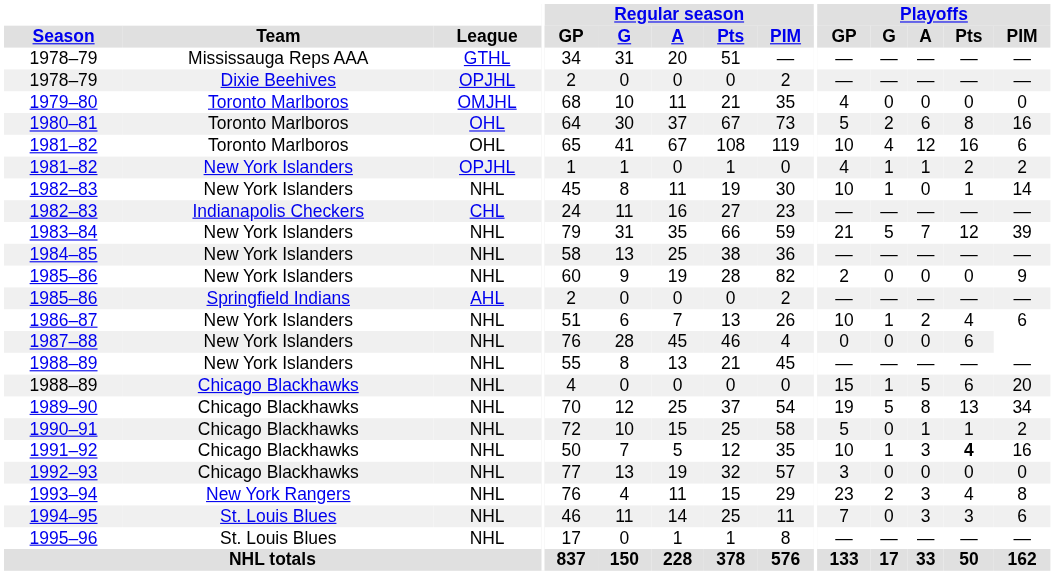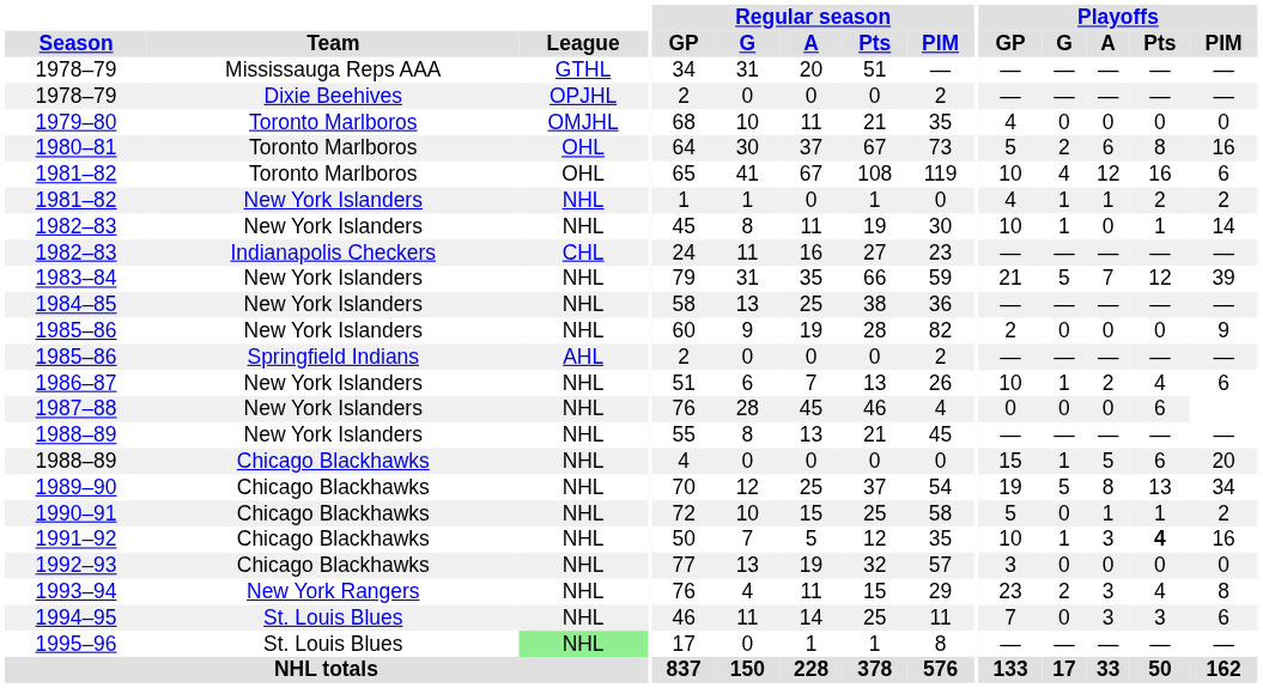 <table border="0" cellpadding="1" cellspacing="0" style="text-align:center; width:60em">
 <tr bgcolor="#e0e0e0">
 <th colspan="3" bgcolor="#ffffff"></th>
 <th rowspan="100" bgcolor="#ffffff"></th>
 <th colspan="5"><a href='#'>Regular season</a></th>
 <th rowspan="100" bgcolor="#ffffff"></th>
 <th colspan="5"><a href='#'>Playoffs</a></th>
 </tr>
 <tr bgcolor="#e0e0e0">
 <th><a href='#'>Season</a></th>
 <th>Team</th>
 <th>League</th>
 <th>GP</th>
 <th><a href='#'>G</a></th>
 <th><a href='#'>A</a></th>
 <th><a href='#'>Pts</a></th>
 <th><a href='#'>PIM</a></th>
 <th>GP</th>
 <th>G</th>
 <th>A</th>
 <th>Pts</th>
 <th>PIM</th>
 </tr>
 <tr>
 <td>1978–79</td>
 <td>Mississauga Reps AAA</td>
 <td><a href='#'>GTHL</a></td>
 <td>34</td>
 <td>31</td>
 <td>20</td>
 <td>51</td>
 <td>—</td>
 <td>—</td>
 <td>—</td>
 <td>—</td>
 <td>—</td>
 <td>—</td>
 </tr>
 <tr bgcolor="#f0f0f0">
 <td>1978–79</td>
 <td><a href='#'>Dixie Beehives</a></td>
 <td><a href='#'>OPJHL</a></td>
 <td>2</td>
 <td>0</td>
 <td>0</td>
 <td>0</td>
 <td>2</td>
 <td>—</td>
 <td>—</td>
 <td>—</td>
 <td>—</td>
 <td>—</td>
 </tr>
 <tr>
 <td><a href='#'>1979–80</a></td>
 <td><a href='#'>Toronto Marlboros</a></td>
 <td><a href='#'>OMJHL</a></td>
 <td>68</td>
 <td>10</td>
 <td>11</td>
 <td>21</td>
 <td>35</td>
 <td>4</td>
 <td>0</td>
 <td>0</td>
 <td>0</td>
 <td>0</td>
 </tr>
 <tr bgcolor="#f0f0f0">
 <td><a href='#'>1980–81</a></td>
 <td>Toronto Marlboros</td>
 <td><a href='#'>OHL</a></td>
 <td>64</td>
 <td>30</td>
 <td>37</td>
 <td>67</td>
 <td>73</td>
 <td>5</td>
 <td>2</td>
 <td>6</td>
 <td>8</td>
 <td>16</td>
 </tr>
 <tr>
 <td><a href='#'>1981–82</a></td>
 <td>Toronto Marlboros</td>
 <td>OHL</td>
 <td>65</td>
 <td>41</td>
 <td>67</td>
 <td>108</td>
 <td>119</td>
 <td>10</td>
 <td>4</td>
 <td>12</td>
 <td>16</td>
 <td>6</td>
 </tr>
 <tr bgcolor="#f0f0f0">
 <td><a href='#'>1981–82</a></td>
 <td><a href='#'>New York Islanders</a></td>
-<td><a href='#'>OPJHL</a></td>
+<td><a href='#'>NHL</a></td>
 <td>1</td>
 <td>1</td>
 <td>0</td>
 <td>1</td>
 <td>0</td>
 <td>4</td>
 <td>1</td>
 <td>1</td>
 <td>2</td>
 <td>2</td>
 </tr>
 <tr>
 <td><a href='#'>1982–83</a></td>
 <td>New York Islanders</td>
 <td>NHL</td>
 <td>45</td>
 <td>8</td>
 <td>11</td>
 <td>19</td>
 <td>30</td>
 <td>10</td>
 <td>1</td>
 <td>0</td>
 <td>1</td>
 <td>14</td>
 </tr>
 <tr bgcolor="#f0f0f0">
 <td><a href='#'>1982–83</a></td>
 <td><a href='#'>Indianapolis Checkers</a></td>
 <td><a href='#'>CHL</a></td>
 <td>24</td>
 <td>11</td>
 <td>16</td>
 <td>27</td>
 <td>23</td>
 <td>—</td>
 <td>—</td>
 <td>—</td>
 <td>—</td>
 <td>—</td>
 </tr>
 <tr>
 <td><a href='#'>1983–84</a></td>
 <td>New York Islanders</td>
 <td>NHL</td>
 <td>79</td>
 <td>31</td>
 <td>35</td>
 <td>66</td>
 <td>59</td>
 <td>21</td>
 <td>5</td>
 <td>7</td>
 <td>12</td>
 <td>39</td>
 </tr>
 <tr bgcolor="#f0f0f0">
 <td><a href='#'>1984–85</a></td>
 <td>New York Islanders</td>
 <td>NHL</td>
 <td>58</td>
 <td>13</td>
 <td>25</td>
 <td>38</td>
 <td>36</td>
 <td>—</td>
 <td>—</td>
 <td>—</td>
 <td>—</td>
 <td>—</td>
 </tr>
 <tr>
 <td><a href='#'>1985–86</a></td>
 <td>New York Islanders</td>
 <td>NHL</td>
 <td>60</td>
 <td>9</td>
 <td>19</td>
 <td>28</td>
 <td>82</td>
 <td>2</td>
 <td>0</td>
 <td>0</td>
 <td>0</td>
 <td>9</td>
 </tr>
 <tr bgcolor="#f0f0f0">
 <td><a href='#'>1985–86</a></td>
 <td><a href='#'>Springfield Indians</a></td>
 <td><a href='#'>AHL</a></td>
 <td>2</td>
 <td>0</td>
 <td>0</td>
 <td>0</td>
 <td>2</td>
 <td>—</td>
 <td>—</td>
 <td>—</td>
 <td>—</td>
 <td>—</td>
 </tr>
 <tr>
 <td><a href='#'>1986–87</a></td>
 <td>New York Islanders</td>
 <td>NHL</td>
 <td>51</td>
 <td>6</td>
 <td>7</td>
 <td>13</td>
 <td>26</td>
 <td>10</td>
 <td>1</td>
 <td>2</td>
 <td>4</td>
 <td>6</td>
 </tr>
 <tr bgcolor="#f0f0f0">
 <td><a href='#'>1987–88</a></td>
 <td>New York Islanders</td>
 <td>NHL</td>
 <td>76</td>
 <td 17>28</td>
 <td>45</td>
 <td>46</td>
 <td>4</td>
 <td>0</td>
 <td>0</td>
 <td>0</td>
 <td>6</td>
 </tr>
 <tr>
 <td><a href='#'>1988–89</a></td>
 <td>New York Islanders</td>
 <td>NHL</td>
 <td>55</td>
 <td>8</td>
 <td>13</td>
 <td>21</td>
 <td>45</td>
 <td>—</td>
 <td>—</td>
 <td>—</td>
 <td>—</td>
 <td>—</td>
 </tr>
 <tr bgcolor="#f0f0f0">
 <td>1988–89</td>
 <td><a href='#'>Chicago Blackhawks</a></td>
 <td>NHL</td>
 <td>4</td>
 <td>0</td>
 <td>0</td>
 <td>0</td>
 <td>0</td>
 <td>15</td>
 <td>1</td>
 <td>5</td>
 <td>6</td>
 <td>20</td>
 </tr>
 <tr>
 <td><a href='#'>1989–90</a></td>
 <td>Chicago Blackhawks</td>
 <td>NHL</td>
 <td>70</td>
 <td>12</td>
 <td>25</td>
 <td>37</td>
 <td>54</td>
 <td>19</td>
 <td>5</td>
 <td>8</td>
 <td>13</td>
 <td>34</td>
 </tr>
 <tr bgcolor="#f0f0f0">
 <td><a href='#'>1990–91</a></td>
 <td>Chicago Blackhawks</td>
 <td>NHL</td>
 <td>72</td>
 <td>10</td>
 <td>15</td>
 <td>25</td>
 <td>58</td>
 <td>5</td>
 <td>0</td>
 <td>1</td>
 <td>1</td>
 <td>2</td>
 </tr>
 <tr>
 <td><a href='#'>1991–92</a></td>
 <td>Chicago Blackhawks</td>
 <td>NHL</td>
 <td>50</td>
 <td>7</td>
 <td>5</td>
 <td>12</td>
 <td>35</td>
 <td>10</td>
 <td>1</td>
 <td>3</td>
 <td><strong>4</strong></td>
 <td>16</td>
 </tr>
 <tr bgcolor="#f0f0f0">
 <td><a href='#'>1992–93</a></td>
 <td>Chicago Blackhawks</td>
 <td>NHL</td>
 <td>77</td>
 <td>13</td>
 <td>19</td>
 <td>32</td>
 <td>57</td>
 <td>3</td>
 <td>0</td>
 <td>0</td>
 <td>0</td>
 <td>0</td>
 </tr>
 <tr>
 <td><a href='#'>1993–94</a></td>
 <td><a href='#'>New York Rangers</a></td>
 <td>NHL</td>
 <td>76</td>
 <td>4</td>
 <td>11</td>
 <td>15</td>
 <td>29</td>
 <td>23</td>
 <td>2</td>
 <td>3</td>
 <td>4</td>
 <td>8</td>
 </tr>
 <tr bgcolor="#f0f0f0">
 <td><a href='#'>1994–95</a></td>
 <td><a href='#'>St. Louis Blues</a></td>
 <td>NHL</td>
 <td>46</td>
 <td>11</td>
 <td>14</td>
 <td>25</td>
 <td>11</td>
 <td>7</td>
 <td>0</td>
 <td>3</td>
 <td>3</td>
 <td>6</td>
 </tr>
 <tr>
 <td><a href='#'>1995–96</a></td>
 <td>St. Louis Blues</td>
-<td>NHL</td>
+<td style="background: lightgreen;">NHL</td>
 <td>17</td>
 <td>0</td>
 <td>1</td>
 <td>1</td>
 <td>8</td>
 <td>—</td>
 <td>—</td>
 <td>—</td>
 <td>—</td>
 <td>—</td>
 </tr>
 <tr bgcolor="#e0e0e0">
 <th colspan="3">NHL totals</th>
 <th>837</th>
 <th>150</th>
 <th>228</th>
 <th>378</th>
 <th>576</th>
 <th>133</th>
 <th>17</th>
 <th>33</th>
 <th>50</th>
 <th>162</th>
 </tr>
 </table>
